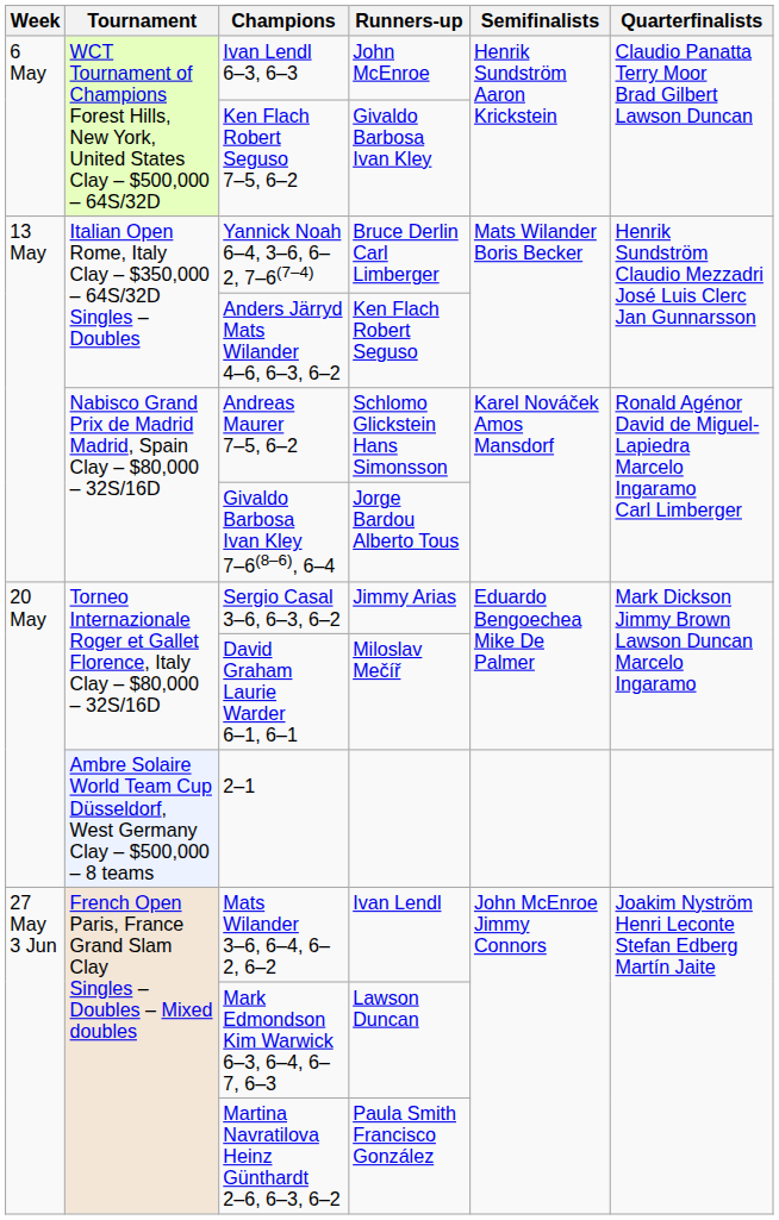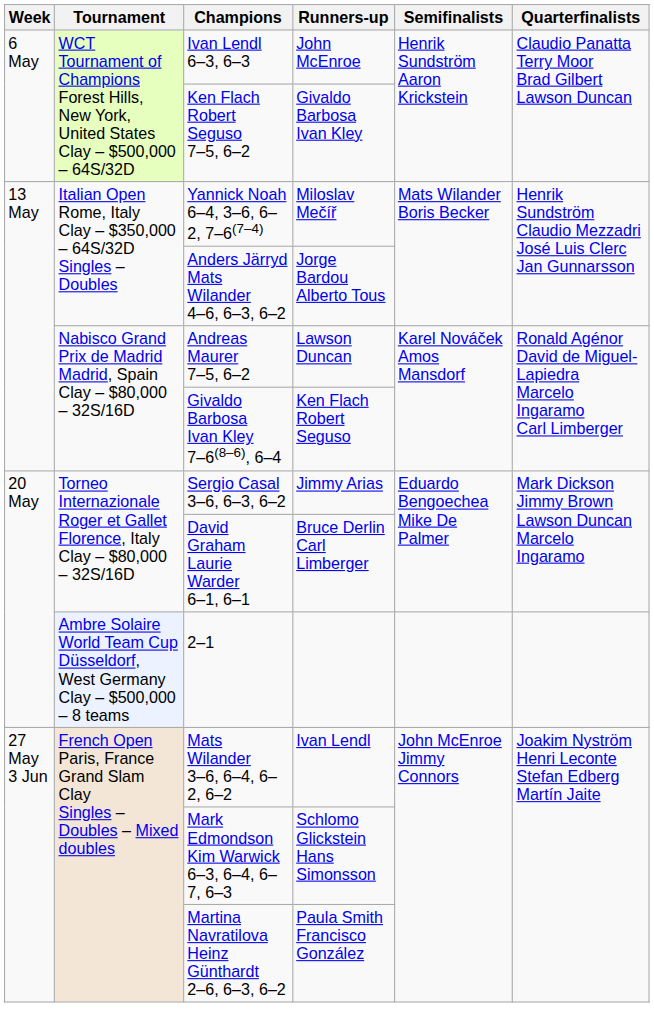 <table class=wikitable style=font-size:95%>
 <tr>
 <th style="width:48px;">Week</th>
 <th style="width:260px;">Tournament</th>
 <th style="width:195px;">Champions</th>
 <th style="width:195px;">Runners-up</th>
 <th style="width:190px;">Semifinalists</th>
 <th style="width:190px;">Quarterfinalists</th>
 </tr>
 <tr valign=top>
 <td rowspan=2>6 May</td>
 <td style="background:#E6FFBF;" rowspan="2"><a href='#'>WCT Tournament of Champions</a><br> Forest Hills, New York, United States<br>Clay – $500,000 – 64S/32D</td>
 <td> <a href='#'>Ivan Lendl</a> <br> 6–3, 6–3</td>
 <td> <a href='#'>John McEnroe</a></td>
 <td rowspan=2> <a href='#'>Henrik Sundström</a> <br>  <a href='#'>Aaron Krickstein</a></td>
 <td rowspan=2> <a href='#'>Claudio Panatta</a> <br>  <a href='#'>Terry Moor</a> <br>  <a href='#'>Brad Gilbert</a> <br>  <a href='#'>Lawson Duncan</a></td>
 </tr>
 <tr valign=top>
 <td> <a href='#'>Ken Flach</a> <br>  <a href='#'>Robert Seguso</a> <br> 7–5, 6–2</td>
 <td> <a href='#'>Givaldo Barbosa</a> <br>  <a href='#'>Ivan Kley</a></td>
 </tr>
 <tr valign=top>
 <td rowspan=4>13 May</td>
 <td rowspan="2"><a href='#'>Italian Open</a><br> Rome, Italy<br>Clay – $350,000 – 64S/32D <br> <a href='#'>Singles</a> – <a href='#'>Doubles</a></td>
 <td> <a href='#'>Yannick Noah</a> <br> 6–4, 3–6, 6–2, 7–6<sup>(7–4)</sup></td>
-<td> <a href='#'>Bruce Derlin</a> <br>  <a href='#'>Carl Limberger</a></td>
+<td> <a href='#'>Miloslav Mečíř</a></td>
 <td rowspan=2> <a href='#'>Mats Wilander</a> <br>  <a href='#'>Boris Becker</a></td>
 <td rowspan=2> <a href='#'>Henrik Sundström</a> <br>  <a href='#'>Claudio Mezzadri</a> <br>  <a href='#'>José Luis Clerc</a> <br>  <a href='#'>Jan Gunnarsson</a></td>
 </tr>
 <tr valign=top>
 <td> <a href='#'>Anders Järryd</a> <br>  <a href='#'>Mats Wilander</a> <br> 4–6, 6–3, 6–2</td>
-<td> <a href='#'>Ken Flach</a> <br>  <a href='#'>Robert Seguso</a></td>
+<td> <a href='#'>Jorge Bardou</a> <br>  <a href='#'>Alberto Tous</a></td>
 </tr>
 <tr valign=top>
 <td rowspan="2"><a href='#'>Nabisco Grand Prix de Madrid</a><br> <a href='#'>Madrid</a>, Spain<br>Clay – $80,000 – 32S/16D</td>
 <td> <a href='#'>Andreas Maurer</a> <br> 7–5, 6–2</td>
-<td> <a href='#'>Schlomo Glickstein</a><br> <a href='#'>Hans Simonsson</a></td>
+<td> <a href='#'>Lawson Duncan</a></td>
 <td rowspan=2> <a href='#'>Karel Nováček</a> <br>  <a href='#'>Amos Mansdorf</a></td>
 <td rowspan=2> <a href='#'>Ronald Agénor</a> <br>  <a href='#'>David de Miguel-Lapiedra</a> <br>  <a href='#'>Marcelo Ingaramo</a> <br>  <a href='#'>Carl Limberger</a></td>
 </tr>
 <tr valign=top>
 <td> <a href='#'>Givaldo Barbosa</a> <br>  <a href='#'>Ivan Kley</a> <br> 7–6<sup>(8–6)</sup>, 6–4</td>
-<td> <a href='#'>Jorge Bardou</a> <br>  <a href='#'>Alberto Tous</a></td>
+<td> <a href='#'>Ken Flach</a> <br>  <a href='#'>Robert Seguso</a></td>
 </tr>
 <tr valign=top>
 <td rowspan=3>20 May</td>
 <td rowspan="2"><a href='#'>Torneo Internazionale Roger et Gallet</a><br> <a href='#'>Florence</a>, Italy<br>Clay – $80,000 – 32S/16D</td>
 <td> <a href='#'>Sergio Casal</a> <br> 3–6, 6–3, 6–2</td>
 <td> <a href='#'>Jimmy Arias</a></td>
 <td rowspan=2> <a href='#'>Eduardo Bengoechea</a> <br>  <a href='#'>Mike De Palmer</a></td>
 <td rowspan=2> <a href='#'>Mark Dickson</a> <br>  <a href='#'>Jimmy Brown</a> <br>  <a href='#'>Lawson Duncan</a> <br>  <a href='#'>Marcelo Ingaramo</a></td>
 </tr>
 <tr valign=top>
 <td> <a href='#'>David Graham</a> <br>  <a href='#'>Laurie Warder</a> <br> 6–1, 6–1</td>
-<td> <a href='#'>Miloslav Mečíř</a></td>
+<td> <a href='#'>Bruce Derlin</a> <br>  <a href='#'>Carl Limberger</a></td>
 </tr>
 <tr valign=top>
 <td style="background:#ECF2FF;"><a href='#'>Ambre Solaire World Team Cup</a><br> <a href='#'>Düsseldorf</a>, West Germany<br>Clay – $500,000 – 8 teams</td>
 <td><br>2–1</td>
 <td></td>
 <td></td>
 <td></td>
 </tr>
 <tr valign=top>
 <td rowspan=3>27 May<br>3 Jun</td>
 <td style="background:#F3E6D7;" rowspan="3"><a href='#'>French Open</a><br> Paris, France<br>Grand Slam<br>Clay<br><a href='#'>Singles</a> – <a href='#'>Doubles</a> – <a href='#'>Mixed doubles</a></td>
 <td> <a href='#'>Mats Wilander</a><br>3–6, 6–4, 6–2, 6–2</td>
 <td> <a href='#'>Ivan Lendl</a></td>
 <td rowspan=3> <a href='#'>John McEnroe</a><br> <a href='#'>Jimmy Connors</a></td>
 <td rowspan=3> <a href='#'>Joakim Nyström</a><br> <a href='#'>Henri Leconte</a><br> <a href='#'>Stefan Edberg</a><br> <a href='#'>Martín Jaite</a></td>
 </tr>
 <tr valign=top>
 <td> <a href='#'>Mark Edmondson</a><br> <a href='#'>Kim Warwick</a><br>6–3, 6–4, 6–7, 6–3</td>
-<td> <a href='#'>Lawson Duncan</a></td>
+<td> <a href='#'>Schlomo Glickstein</a><br> <a href='#'>Hans Simonsson</a></td>
 </tr>
 <tr valign=top>
 <td> <a href='#'>Martina Navratilova</a><br> <a href='#'>Heinz Günthardt</a><br>2–6, 6–3, 6–2</td>
 <td> <a href='#'>Paula Smith</a><br> <a href='#'>Francisco González</a></td>
 </tr>
 </table>
